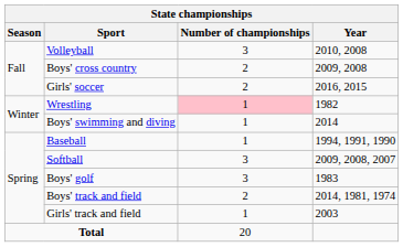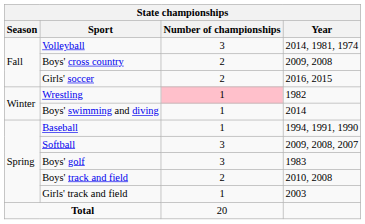 <table class="wikitable">
 <tr>
 <th colspan="4">State championships</th>
 </tr>
 <tr>
 <th>Season</th>
 <th>Sport</th>
 <th>Number of championships</th>
 <th>Year</th>
 </tr>
 <tr>
 <td rowspan="3">Fall</td>
 <td><a href='#'>Volleyball</a></td>
 <td style="text-align:center;">3</td>
-<td>2010, 2008</td>
+<td>2014, 1981, 1974</td>
 </tr>
 <tr>
 <td>Boys' <a href='#'>cross country</a></td>
 <td style="text-align:center;">2</td>
 <td>2009, 2008</td>
 </tr>
 <tr>
 <td>Girls' <a href='#'>soccer</a></td>
 <td style="text-align:center;">2</td>
 <td>2016, 2015</td>
 </tr>
 <tr>
 <td rowspan="2">Winter</td>
 <td><a href='#'>Wrestling</a></td>
 <td style="background: pink; text-align:center;">1</td>
 <td>1982</td>
 </tr>
 <tr>
 <td>Boys' <a href='#'>swimming</a> and <a href='#'>diving</a></td>
 <td style="text-align:center;">1</td>
 <td>2014</td>
 </tr>
 <tr girls basketball 2015>
 <td rowspan="5">Spring</td>
 <td><a href='#'>Baseball</a></td>
 <td style="text-align:center;">1</td>
 <td>1994, 1991, 1990</td>
 </tr>
 <tr>
 <td><a href='#'>Softball</a></td>
 <td style="text-align:center;">3</td>
 <td>2009, 2008, 2007</td>
 </tr>
 <tr>
 <td>Boys' <a href='#'>golf</a></td>
 <td style="text-align:center;">3</td>
 <td>1983</td>
 </tr>
 <tr>
 <td>Boys' <a href='#'>track and field</a></td>
 <td style="text-align:center;">2</td>
-<td>2014, 1981, 1974</td>
+<td>2010, 2008</td>
 </tr>
 <tr>
 <td>Girls' track and field</td>
 <td style="text-align:center;">1</td>
 <td>2003</td>
 </tr>
 <tr style="text-align:center;">
 <td colspan="2"><strong>Total</strong></td>
 <td style="text-align:center;">20</td>
 <td></td>
 </tr>
 </table>
